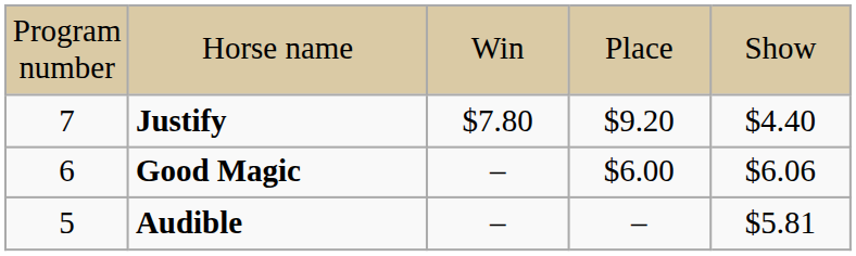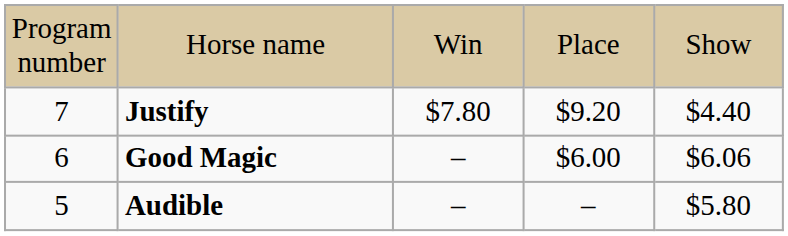 <table class = "wikitable sortable" | border="2" cellpadding="0" style="border-collapse: collapse; font-size:90%">
 <tr bgcolor="#DACAA5" align="center">
 <td width="48px">Program<br>number</td>
 <td width="130px">Horse name</td>
 <td width="58px">Win</td>
 <td width="58px">Place</td>
 <td width="58px">Show</td>
 </tr>
 <tr>
 <td align=center>7</td>
 <td><strong>Justify</strong></td>
 <td align=center>$7.80</td>
 <td align=center>$9.20</td>
 <td align=center>$4.40</td>
 </tr>
 <tr>
 <td align=center>6</td>
 <td><strong>Good Magic</strong></td>
 <td align=center>–</td>
 <td align=center>$6.00</td>
 <td align=center>$6.06</td>
 </tr>
 <tr>
 <td align=center>5</td>
 <td><strong>Audible</strong></td>
 <td align=center>–</td>
 <td align=center>–</td>
-<td align=center>$5.81</td>
+<td align=center>$5.80</td>
 </tr>
 </table>
